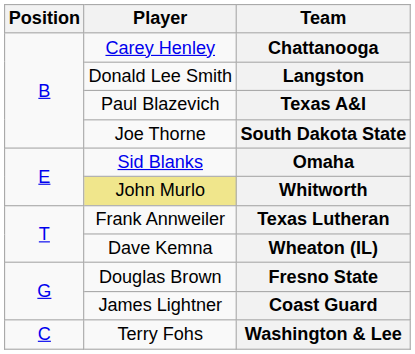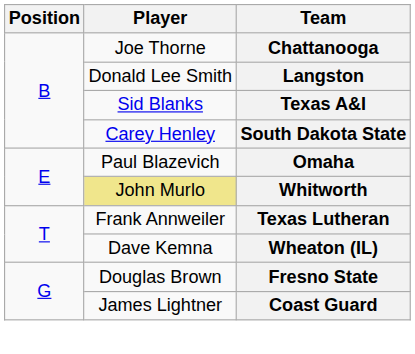 <table class="wikitable">
 <tr>
 <th>Position</th>
 <th>Player</th>
 <th>Team</th>
 </tr>
 <tr style="text-align:center;">
 <td rowspan="4"><a href='#'>B</a></td>
-<td><a href='#'>Carey Henley</a></td>
+<td>Joe Thorne</td>
 <th Style = >Chattanooga</th>
 </tr>
 <tr style="text-align:center;">
 <td>Donald Lee Smith</td>
 <th Style = >Langston</th>
 </tr>
 <tr style="text-align:center;">
-<td>Paul Blazevich</td>
+<td><a href='#'>Sid Blanks</a></td>
 <th Style = >Texas A&I</th>
 </tr>
 <tr style="text-align:center;">
-<td>Joe Thorne</td>
+<td><a href='#'>Carey Henley</a></td>
 <th Style = >South Dakota State</th>
 </tr>
 <tr style="text-align:center;">
 <td rowspan="2"><a href='#'>E</a></td>
-<td><a href='#'>Sid Blanks</a></td>
+<td>Paul Blazevich</td>
 <th Style = >Omaha</th>
 </tr>
 <tr style="text-align:center;">
 <td style="background: khaki;">John Murlo</td>
 <th Style = >Whitworth</th>
 </tr>
 <tr style="text-align:center;">
 <td rowspan="2"><a href='#'>T</a></td>
 <td>Frank Annweiler</td>
 <th Style = >Texas Lutheran</th>
 </tr>
 <tr style="text-align:center;">
 <td>Dave Kemna</td>
 <th Style = >Wheaton (IL)</th>
 </tr>
 <tr style="text-align:center;">
 <td rowspan="2"><a href='#'>G</a></td>
 <td>Douglas Brown</td>
 <th Style = >Fresno State</th>
 </tr>
 <tr style="text-align:center;">
 <td>James Lightner</td>
 <th Style = >Coast Guard</th>
 </tr>
-<tr style="text-align:center;">
-<td><a href='#'>C</a></td>
-<td>Terry Fohs</td>
-<th Style = >Washington & Lee</th>
-</tr>
 </table>
